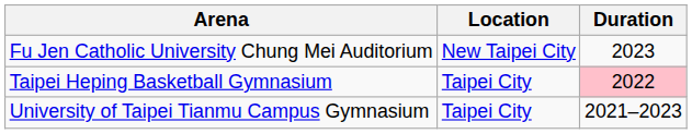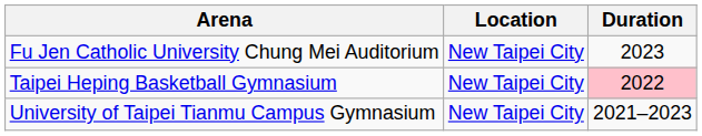 <table class="wikitable">
 <tr>
 <th>Arena</th>
 <th>Location</th>
 <th>Duration</th>
 </tr>
 <tr>
 <td><a href='#'>Fu Jen Catholic University</a> Chung Mei Auditorium</td>
 <td><a href='#'>New Taipei City</a></td>
 <td style="text-align:center;">2023</td>
 </tr>
 <tr>
 <td><a href='#'>Taipei Heping Basketball Gymnasium</a></td>
-<td><a href='#'>Taipei City</a></td>
+<td><a href='#'>New Taipei City</a></td>
 <td style="background: pink; text-align:center;">2022</td>
 </tr>
 <tr>
 <td><a href='#'>University of Taipei Tianmu Campus</a> Gymnasium</td>
-<td><a href='#'>Taipei City</a></td>
+<td><a href='#'>New Taipei City</a></td>
 <td style="text-align:center;">2021–2023</td>
 </tr>
 </table>
